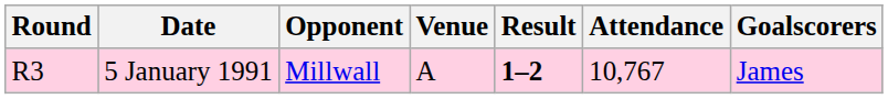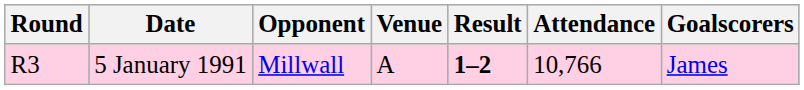 <table class="wikitable">
 <tr>
 <th>Round</th>
 <th>Date</th>
 <th>Opponent</th>
 <th>Venue</th>
 <th>Result</th>
 <th>Attendance</th>
 <th>Goalscorers</th>
 </tr>
 <tr style="background-color: #ffd0e3;">
 <td>R3</td>
 <td>5 January 1991</td>
 <td><a href='#'>Millwall</a></td>
 <td>A</td>
 <td><strong>1–2</strong></td>
-<td>10,767</td>
+<td>10,766</td>
 <td><a href='#'>James</a></td>
 </tr>
 </table>
